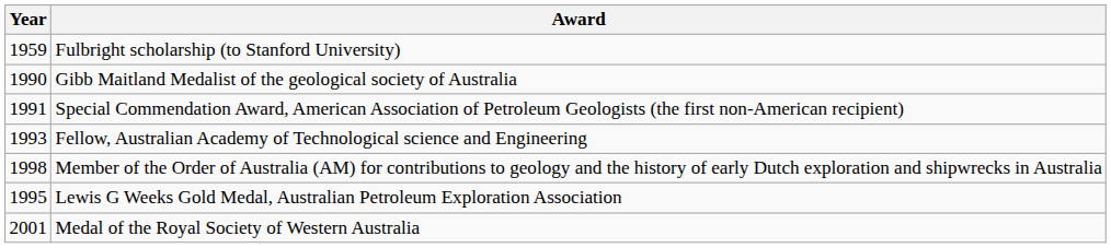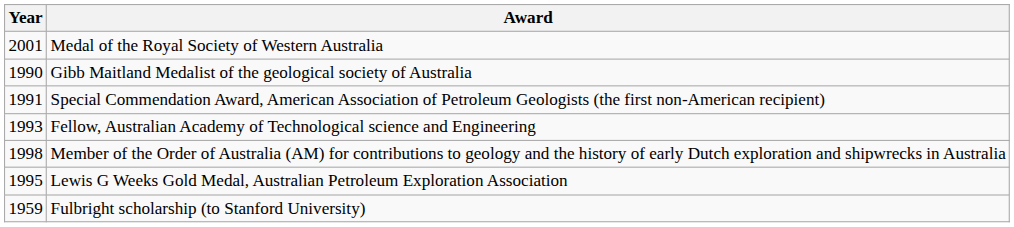 <table class="wikitable">
 <tr>
 <th>Year</th>
 <th>Award</th>
 </tr>
 <tr>
-<td>1959</td>
-<td>Fulbright scholarship (to Stanford University)</td>
+<td>2001</td>
+<td>Medal of the Royal Society of Western Australia</td>
 </tr>
 <tr>
 <td>1990</td>
 <td>Gibb Maitland Medalist of the geological society of Australia</td>
 </tr>
 <tr>
 <td>1991</td>
 <td>Special Commendation Award, American Association of Petroleum Geologists (the first non-American recipient)</td>
 </tr>
 <tr>
 <td>1993</td>
 <td>Fellow, Australian Academy of Technological science and Engineering</td>
 </tr>
 <tr>
 <td>1998</td>
 <td>Member of the Order of Australia (AM) for contributions to geology and the history of early Dutch exploration and shipwrecks in Australia</td>
 </tr>
 <tr>
 <td>1995</td>
 <td>Lewis G Weeks Gold Medal, Australian Petroleum Exploration Association</td>
 </tr>
 <tr>
-<td>2001</td>
-<td>Medal of the Royal Society of Western Australia</td>
+<td>1959</td>
+<td>Fulbright scholarship (to Stanford University)</td>
 </tr>
 </table>
